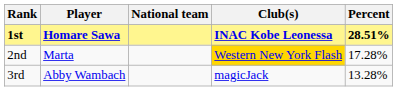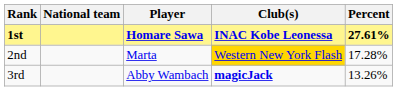 <table class="wikitable">
 <tr>
 <th>Rank</th>
+<th>National team</th>
 <th>Player</th>
-<th>National team</th>
 <th>Club(s)</th>
 <th>Percent</th>
 </tr>
 <tr style="background-color: #FFF68F; font-weight: bold;">
 <td>1st</td>
+<td></td>
 <td><a href='#'>Homare Sawa</a></td>
-<td></td>
 <td> <a href='#'>INAC Kobe Leonessa</a></td>
-<td>28.51%</td>
+<td>27.61%</td>
 </tr>
 <tr>
 <td>2nd</td>
+<td></td>
 <td><a href='#'>Marta</a></td>
-<td></td>
 <td style="background: gold;"> <a href='#'>Western New York Flash</a></td>
 <td>17.28%</td>
 </tr>
 <tr>
 <td>3rd</td>
+<td></td>
 <td><a href='#'>Abby Wambach</a></td>
-<td></td>
-<td> <a href='#'>magicJack</a></td>
-<td>13.28%</td>
+<td><strong> <a href='#'>magicJack</a></strong></td>
+<td>13.26%</td>
 </tr>
 </table>
